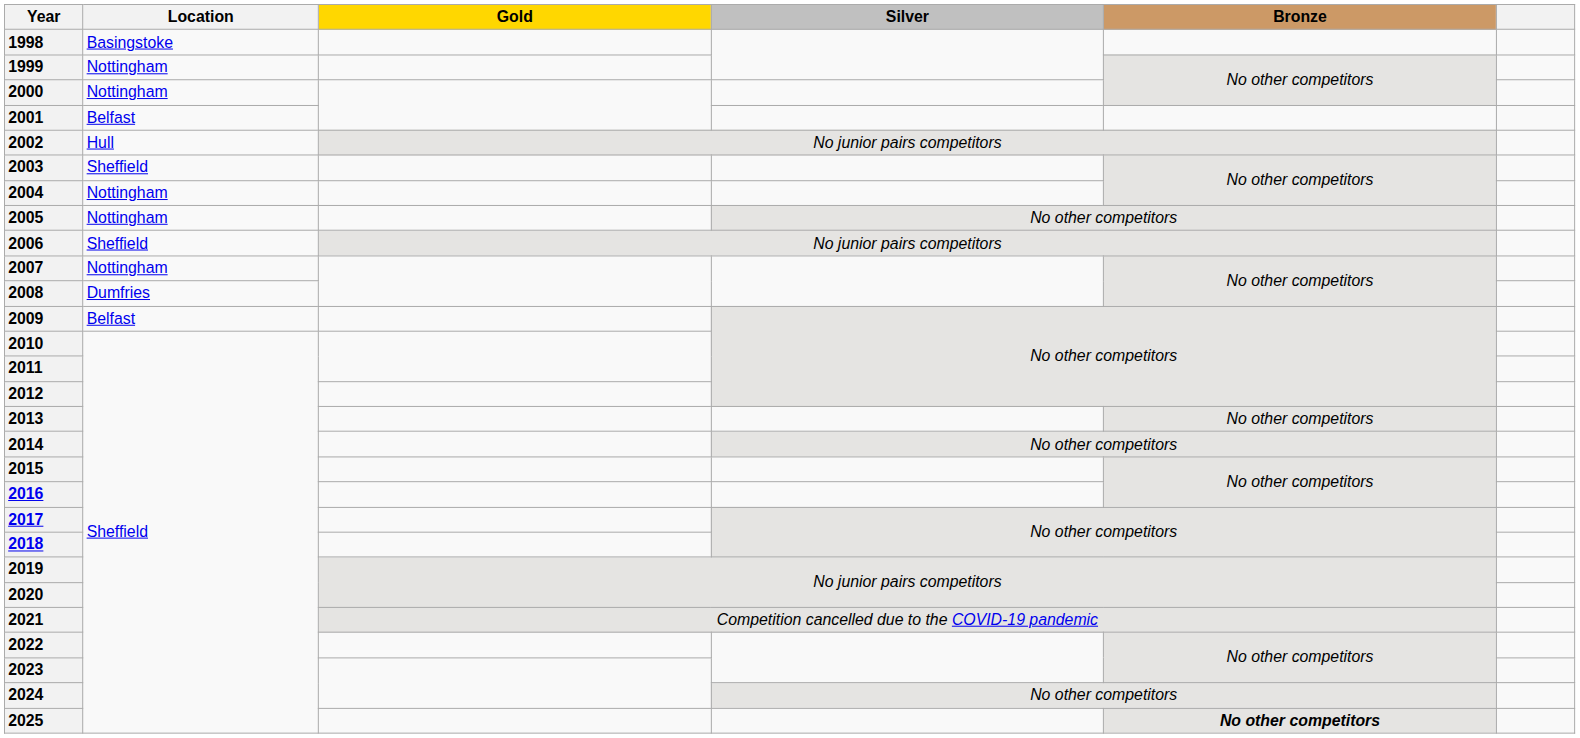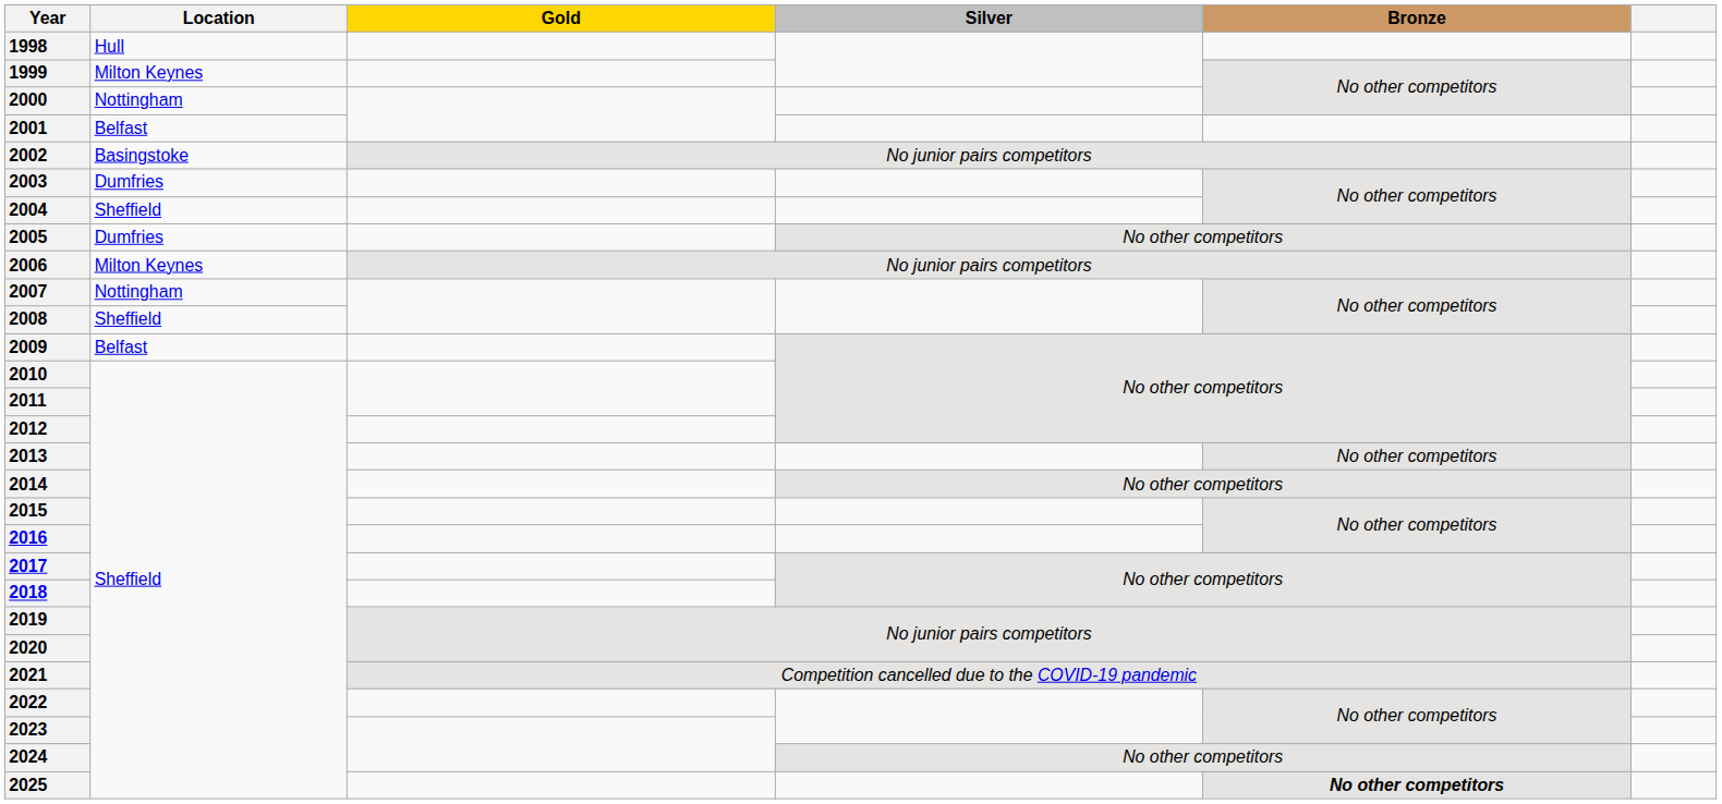 <table class="wikitable unsortable" style="text-align:left; width:80%">
 <tr>
 <th scope="col" style="text-align:center; width:5%">Year</th>
 <th scope="col" style="text-align:center; width:15%">Location</th>
 <th scope="col" style="text-align:center; width:25%; background:gold">Gold</th>
 <th scope="col" style="text-align:center; width:25%; background:silver">Silver</th>
 <th scope="col" style="text-align:center; width:25%; background:#c96">Bronze</th>
 <th scope="col" style="text-align:center; width:5%"></th>
 </tr>
 <tr>
 <th scope="row" style="text-align:left">1998</th>
-<td><a href='#'>Basingstoke</a></td>
+<td><a href='#'>Hull</a></td>
 <td></td>
 <td rowspan="2"></td>
 <td></td>
 <td></td>
 </tr>
 <tr>
 <th scope="row" style="text-align:left">1999</th>
-<td><a href='#'>Nottingham</a></td>
+<td><a href='#'>Milton Keynes</a></td>
 <td></td>
 <td rowspan="2" align="center" bgcolor="e5e4e2"><em>No other competitors</em></td>
 <td></td>
 </tr>
 <tr>
 <th scope="row" style="text-align:left">2000</th>
 <td><a href='#'>Nottingham</a></td>
 <td rowspan="2"></td>
 <td></td>
 <td></td>
 </tr>
 <tr>
 <th scope="row" style="text-align:left">2001</th>
 <td><a href='#'>Belfast</a></td>
 <td></td>
 <td></td>
 <td></td>
 </tr>
 <tr>
 <th scope="row" style="text-align:left">2002</th>
-<td><a href='#'>Hull</a></td>
+<td><a href='#'>Basingstoke</a></td>
 <td colspan="3" align="center" bgcolor="e5e4e2"><em>No junior pairs competitors</em></td>
 <td></td>
 </tr>
 <tr>
 <th scope="row" style="text-align:left">2003</th>
-<td><a href='#'>Sheffield</a></td>
+<td><a href='#'>Dumfries</a></td>
 <td></td>
 <td></td>
 <td rowspan="2" align="center" bgcolor="e5e4e2"><em>No other competitors</em></td>
 <td></td>
 </tr>
 <tr>
 <th scope="row" style="text-align:left">2004</th>
-<td><a href='#'>Nottingham</a></td>
+<td><a href='#'>Sheffield</a></td>
 <td></td>
 <td></td>
 <td></td>
 </tr>
 <tr>
 <th scope="row" style="text-align:left">2005</th>
-<td><a href='#'>Nottingham</a></td>
+<td><a href='#'>Dumfries</a></td>
 <td></td>
 <td colspan="2" align="center" bgcolor="e5e4e2"><em>No other competitors</em></td>
 <td></td>
 </tr>
 <tr>
 <th scope="row" style="text-align:left">2006</th>
-<td><a href='#'>Sheffield</a></td>
+<td><a href='#'>Milton Keynes</a></td>
 <td colspan="3" align="center" bgcolor="e5e4e2"><em>No junior pairs competitors</em></td>
 <td></td>
 </tr>
 <tr>
 <th scope="row" style="text-align:left">2007</th>
 <td><a href='#'>Nottingham</a></td>
 <td rowspan="2"></td>
 <td rowspan="2"></td>
 <td rowspan="2" align="center" bgcolor="e5e4e2"><em>No other competitors</em></td>
 <td></td>
 </tr>
 <tr>
 <th scope="row" style="text-align:left">2008</th>
-<td><a href='#'>Dumfries</a></td>
+<td><a href='#'>Sheffield</a></td>
 <td></td>
 </tr>
 <tr>
 <th scope="row" style="text-align:left">2009</th>
 <td><a href='#'>Belfast</a></td>
 <td></td>
 <td colspan="2" rowspan="4" align="center" bgcolor="e5e4e2"><em>No other competitors</em></td>
 <td></td>
 </tr>
 <tr>
 <th scope="row" style="text-align:left">2010</th>
 <td rowspan="16"><a href='#'>Sheffield</a></td>
 <td rowspan="2"></td>
 <td></td>
 </tr>
 <tr>
 <th scope="row" style="text-align:left">2011</th>
 <td></td>
 </tr>
 <tr>
 <th scope="row" style="text-align:left">2012</th>
 <td></td>
 <td></td>
 </tr>
 <tr>
 <th scope="row" style="text-align:left">2013</th>
 <td></td>
 <td></td>
 <td align="center" bgcolor="e5e4e2"><em>No other competitors</em></td>
 <td></td>
 </tr>
 <tr>
 <th scope="row" style="text-align:left">2014</th>
 <td></td>
 <td colspan="2" align="center" bgcolor="e5e4e2"><em>No other competitors</em></td>
 <td></td>
 </tr>
 <tr>
 <th scope="row" style="text-align:left">2015</th>
 <td></td>
 <td></td>
 <td rowspan="2" align="center" bgcolor="e5e4e2"><em>No other competitors</em></td>
 <td></td>
 </tr>
 <tr>
 <th scope="row" style="text-align:left"><a href='#'>2016</a></th>
 <td></td>
 <td></td>
 <td></td>
 </tr>
 <tr>
 <th scope="row" style="text-align:left"><a href='#'>2017</a></th>
 <td></td>
 <td colspan="2" rowspan="2" align="center" bgcolor="e5e4e2"><em>No other competitors</em></td>
 <td></td>
 </tr>
 <tr>
 <th scope="row" style="text-align:left"><a href='#'>2018</a></th>
 <td></td>
 <td></td>
 </tr>
 <tr>
 <th scope="row" style="text-align:left">2019</th>
 <td colspan="3" rowspan="2" align="center" bgcolor="e5e4e2"><em>No junior pairs competitors</em></td>
 <td></td>
 </tr>
 <tr>
 <th scope="row" style="text-align:left">2020</th>
 <td></td>
 </tr>
 <tr>
 <th scope="row" style="text-align:left">2021</th>
 <td colspan="3" align="center" bgcolor="e5e4e2"><em>Competition cancelled due to the <a href='#'>COVID-19 pandemic</a></em></td>
 <td></td>
 </tr>
 <tr>
 <th scope="row" style="text-align:left">2022</th>
 <td></td>
 <td rowspan="2"></td>
 <td rowspan="2" align="center" bgcolor="e5e4e2"><em>No other competitors</em></td>
 <td></td>
 </tr>
 <tr>
 <th scope="row" style="text-align:left">2023</th>
 <td rowspan="2"></td>
 <td></td>
 </tr>
 <tr>
 <th scope="row" style="text-align:left">2024</th>
 <td colspan="2" align="center" bgcolor="e5e4e2"><em>No other competitors</em></td>
 <td></td>
 </tr>
 <tr>
 <th scope="row" style="text-align:left">2025</th>
 <td></td>
 <td></td>
 <td align="center" bgcolor="e5e4e2"><strong><em>No other competitors</em></strong></td>
 <td></td>
 </tr>
 </table>
